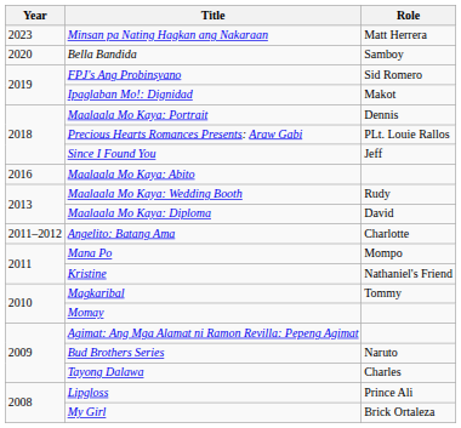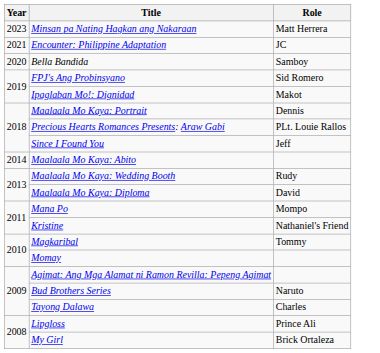 <table class="wikitable" style="font-size: 90%;">
 <tr bgcolor="#CCCCCC" align="center">
 <th><strong>Year</strong></th>
 <th><strong>Title</strong></th>
 <th><strong>Role</strong></th>
 </tr>
 <tr>
 <td>2023</td>
 <td><em><a href='#'>Minsan pa Nating Hagkan ang Nakaraan</a></em></td>
 <td>Matt Herrera</td>
+</tr>
+<tr>
+<td>2021</td>
+<td><em><a href='#'>Encounter: Philippine Adaptation</a></em></td>
+<td>JC</td>
 </tr>
 <tr>
 <td>2020</td>
 <td><em>Bella Bandida</em></td>
 <td>Samboy</td>
 </tr>
 <tr>
 <td rowspan="2">2019</td>
 <td><em><a href='#'>FPJ's Ang Probinsyano</a></em></td>
 <td>Sid Romero</td>
 </tr>
 <tr>
 <td><a href='#'><em>Ipaglaban Mo!: Dignidad</em></a></td>
 <td>Makot</td>
 </tr>
 <tr>
 <td rowspan="3">2018</td>
 <td><a href='#'><em>Maalaala Mo Kaya: Portrait</em></a></td>
 <td>Dennis</td>
 </tr>
 <tr>
 <td><em><a href='#'>Precious Hearts Romances Presents</a>: <a href='#'>Araw Gabi</a></em></td>
 <td>PLt. Louie Rallos</td>
 </tr>
 <tr>
 <td><a href='#'><em>Since I Found You</em></a></td>
 <td>Jeff</td>
 </tr>
 <tr>
-<td>2016</td>
+<td>2014</td>
 <td><a href='#'><em>Maalaala Mo Kaya: Abito</em></a></td>
 <td></td>
 </tr>
 <tr>
 <td rowspan="2">2013</td>
 <td><em> <a href='#'>Maalaala Mo Kaya: Wedding Booth</a></em></td>
 <td>Rudy</td>
 </tr>
 <tr>
 <td><a href='#'><em>Maalaala Mo Kaya: Diploma</em></a></td>
 <td>David</td>
-</tr>
-<tr>
-<td>2011–2012</td>
-<td><em> <a href='#'>Angelito: Batang Ama</a></em></td>
-<td>Charlotte</td>
 </tr>
 <tr>
 <td rowspan="2">2011</td>
 <td><em><a href='#'>Mana Po</a></em></td>
 <td>Mompo</td>
 </tr>
 <tr>
 <td><a href='#'><em>Kristine</em></a></td>
 <td>Nathaniel's Friend</td>
 </tr>
 <tr>
 <td rowspan="2">2010</td>
 <td><em><a href='#'>Magkaribal</a></em></td>
 <td>Tommy</td>
 </tr>
 <tr>
 <td><em><a href='#'>Momay</a></em></td>
 <td></td>
 </tr>
 <tr>
 <td rowspan="3">2009</td>
 <td><a href='#'><em>Agimat: Ang Mga Alamat ni Ramon Revilla: Pepeng Agimat</em></a></td>
 <td></td>
 </tr>
 <tr>
 <td><a href='#'><em>Bud Brothers Series</em></a></td>
 <td>Naruto</td>
 </tr>
 <tr>
 <td><em><a href='#'>Tayong Dalawa</a></em></td>
 <td>Charles</td>
 </tr>
 <tr>
 <td rowspan="2">2008</td>
 <td><a href='#'><em>Lipgloss</em></a></td>
 <td>Prince Ali</td>
 </tr>
 <tr>
 <td><a href='#'><em>My Girl</em></a></td>
 <td>Brick Ortaleza</td>
 </tr>
 </table>
